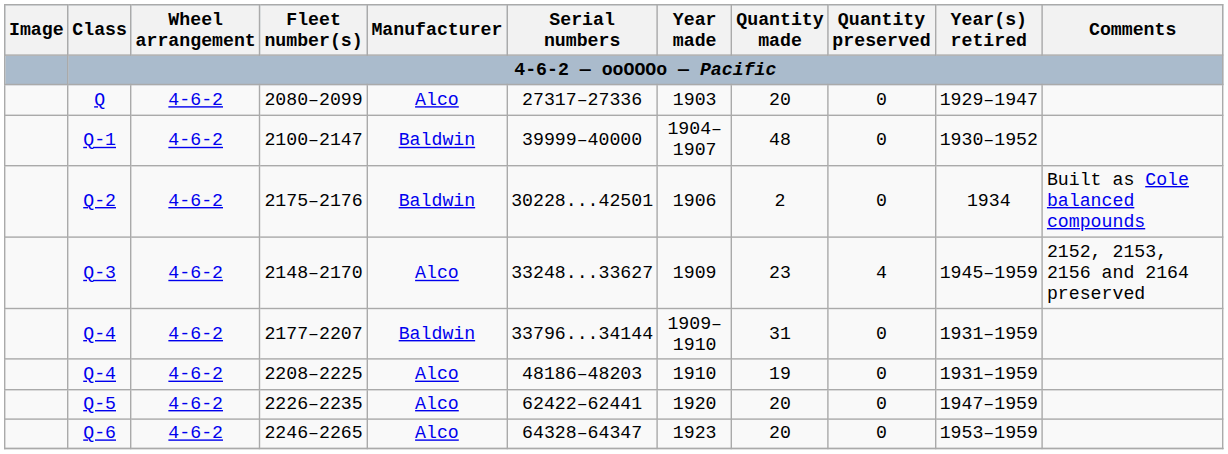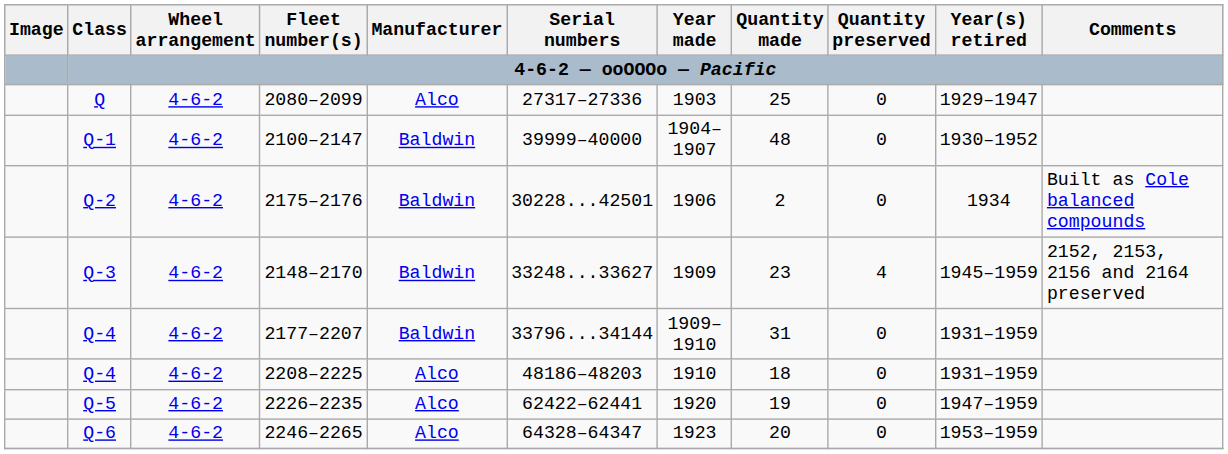 <table class="wikitable" style="text-align:center">
 <tr style="background:#AABBCC; font-weight:bold">
 <th>Image</th>
 <th>Class</th>
 <th>Wheel<br>arrangement</th>
 <th>Fleet<br>number(s)</th>
 <th>Manufacturer</th>
 <th>Serial<br>numbers</th>
 <th>Year made</th>
 <th>Quantity<br>made</th>
 <th>Quantity<br>preserved</th>
 <th>Year(s) retired</th>
 <th>Comments</th>
 </tr>
 <tr style="background:#AABBCC; font-weight:bold">
 <td></td>
 <td colspan="10">4-6-2 — ooOOOo — <em>Pacific</em></td>
 </tr>
 <tr>
 <td></td>
 <td><a href='#'>Q</a></td>
 <td><a href='#'>4-6-2</a></td>
 <td>2080–2099</td>
 <td><a href='#'>Alco</a></td>
 <td>27317–27336</td>
 <td>1903</td>
-<td>20</td>
+<td>25</td>
 <td>0</td>
 <td>1929–1947</td>
 <td></td>
 </tr>
 <tr>
 <td></td>
 <td><a href='#'>Q-1</a></td>
 <td><a href='#'>4-6-2</a></td>
 <td>2100–2147</td>
 <td><a href='#'>Baldwin</a></td>
 <td>39999–40000</td>
 <td>1904–1907</td>
 <td>48</td>
 <td>0</td>
 <td>1930–1952</td>
 <td></td>
 </tr>
 <tr>
 <td></td>
 <td><a href='#'>Q-2</a></td>
 <td><a href='#'>4-6-2</a></td>
 <td>2175–2176</td>
 <td><a href='#'>Baldwin</a></td>
 <td>30228...42501</td>
 <td>1906</td>
 <td>2</td>
 <td>0</td>
 <td>1934</td>
 <td align=left>Built as <a href='#'>Cole balanced compounds</a></td>
 </tr>
 <tr>
 <td></td>
 <td><a href='#'>Q-3</a></td>
 <td><a href='#'>4-6-2</a></td>
 <td>2148–2170</td>
-<td><a href='#'>Alco</a></td>
+<td><a href='#'>Baldwin</a></td>
 <td>33248...33627</td>
 <td>1909</td>
 <td>23</td>
 <td>4</td>
 <td>1945–1959</td>
 <td align=left>2152, 2153, 2156 and 2164 preserved</td>
 </tr>
 <tr>
 <td></td>
 <td><a href='#'>Q-4</a></td>
 <td><a href='#'>4-6-2</a></td>
 <td>2177–2207</td>
 <td><a href='#'>Baldwin</a></td>
 <td>33796...34144</td>
 <td>1909–1910</td>
 <td>31</td>
 <td>0</td>
 <td>1931–1959</td>
 <td></td>
 </tr>
 <tr>
 <td></td>
 <td><a href='#'>Q-4</a></td>
 <td><a href='#'>4-6-2</a></td>
 <td>2208–2225</td>
 <td><a href='#'>Alco</a></td>
 <td>48186–48203</td>
 <td>1910</td>
-<td>19</td>
+<td>18</td>
 <td>0</td>
 <td>1931–1959</td>
 <td></td>
 </tr>
 <tr>
 <td></td>
 <td><a href='#'>Q-5</a></td>
 <td><a href='#'>4-6-2</a></td>
 <td>2226–2235</td>
 <td><a href='#'>Alco</a></td>
 <td>62422–62441</td>
 <td>1920</td>
-<td>20</td>
+<td>19</td>
 <td>0</td>
 <td>1947–1959</td>
 <td></td>
 </tr>
 <tr>
 <td></td>
 <td><a href='#'>Q-6</a></td>
 <td><a href='#'>4-6-2</a></td>
 <td>2246–2265</td>
 <td><a href='#'>Alco</a></td>
 <td>64328–64347</td>
 <td>1923</td>
 <td>20</td>
 <td>0</td>
 <td>1953–1959</td>
 <td></td>
 </tr>
 <tr>
 </tr>
 </table>
